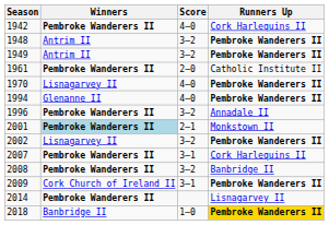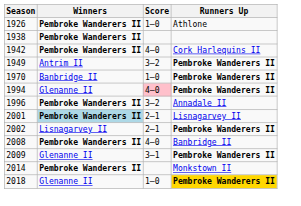 <table class="wikitable collapsible">
 <tr>
 <th>Season</th>
 <th>Winners</th>
 <th>Score</th>
 <th>Runners Up</th>
 </tr>
 <tr>
+<td>1926</td>
+<td><strong>Pembroke Wanderers II</strong> </td>
+<td>1–0 </td>
+<td>Athlone</td>
+</tr>
+<tr>
+<td>1938</td>
+<td><strong>Pembroke Wanderers II</strong></td>
+<td></td>
+<td></td>
+</tr>
+<tr>
 <td>1942</td>
 <td><strong>Pembroke Wanderers II</strong></td>
 <td>4–0</td>
 <td><a href='#'>Cork Harlequins II</a></td>
-</tr>
-<tr>
-<td>1948</td>
-<td><a href='#'>Antrim II</a></td>
-<td>3–2</td>
-<td><strong>Pembroke Wanderers II</strong></td>
 </tr>
 <tr>
 <td>1949</td>
 <td><a href='#'>Antrim II</a></td>
 <td>3–2</td>
 <td><strong>Pembroke Wanderers II</strong></td>
 </tr>
 <tr>
-<td>1961</td>
-<td><strong>Pembroke Wanderers II</strong> </td>
-<td>2–0</td>
-<td>Catholic Institute II</td>
-</tr>
-<tr>
 <td>1970</td>
-<td><a href='#'>Lisnagarvey II</a></td>
-<td>4–0</td>
+<td><a href='#'>Banbridge II</a></td>
+<td>1–0 </td>
 <td><strong>Pembroke Wanderers II</strong></td>
 </tr>
 <tr>
 <td>1994</td>
 <td><a href='#'>Glenanne II</a></td>
-<td>4–0</td>
+<td style="background: pink;">4–0</td>
 <td><strong>Pembroke Wanderers II</strong></td>
 </tr>
 <tr>
 <td>1996</td>
 <td><strong>Pembroke Wanderers II</strong> </td>
 <td>3–2</td>
 <td><a href='#'>Annadale II</a></td>
 </tr>
 <tr>
 <td>2001</td>
 <td style="background: lightblue;"><strong>Pembroke Wanderers II</strong></td>
 <td>2–1</td>
-<td><a href='#'>Monkstown II</a></td>
+<td><a href='#'>Lisnagarvey II</a></td>
 </tr>
 <tr>
 <td>2002</td>
 <td><a href='#'>Lisnagarvey II</a></td>
-<td>3–2</td>
+<td>2–1</td>
 <td><strong>Pembroke Wanderers II</strong></td>
-</tr>
-<tr>
-<td>2007</td>
-<td><strong>Pembroke Wanderers II</strong> </td>
-<td>3–1</td>
-<td><a href='#'>Cork Harlequins II</a></td>
 </tr>
 <tr>
 <td>2008</td>
 <td><strong>Pembroke Wanderers II</strong></td>
-<td>3–2</td>
+<td>4–0</td>
 <td><a href='#'>Banbridge II</a></td>
 </tr>
 <tr>
 <td>2009</td>
-<td><a href='#'>Cork Church of Ireland II</a></td>
+<td><a href='#'>Glenanne II</a></td>
 <td>3–1</td>
 <td><strong>Pembroke Wanderers II</strong></td>
 </tr>
 <tr>
 <td>2014</td>
 <td><strong>Pembroke Wanderers II</strong></td>
 <td></td>
-<td><a href='#'>Lisnagarvey II</a></td>
+<td><a href='#'>Monkstown II</a></td>
 </tr>
 <tr>
 <td>2018</td>
-<td><a href='#'>Banbridge II</a></td>
+<td><a href='#'>Glenanne II</a></td>
 <td>1–0</td>
 <td style="background: gold;"><strong>Pembroke Wanderers II</strong></td>
 </tr>
 </table>
